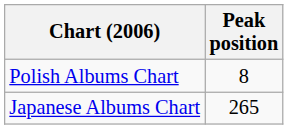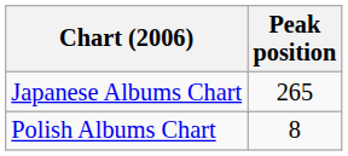 <table class="wikitable sortable">
 <tr>
 <th>Chart (2006)</th>
 <th>Peak<br>position</th>
 </tr>
 <tr>
+<td><a href='#'>Japanese Albums Chart</a></td>
+<td style="text-align:center;">265</td>
+</tr>
+<tr>
 <td><a href='#'>Polish Albums Chart</a></td>
 <td style="text-align:center;">8</td>
 </tr>
-<tr>
-<td><a href='#'>Japanese Albums Chart</a></td>
-<td style="text-align:center;">265</td>
-</tr>
 </table>
